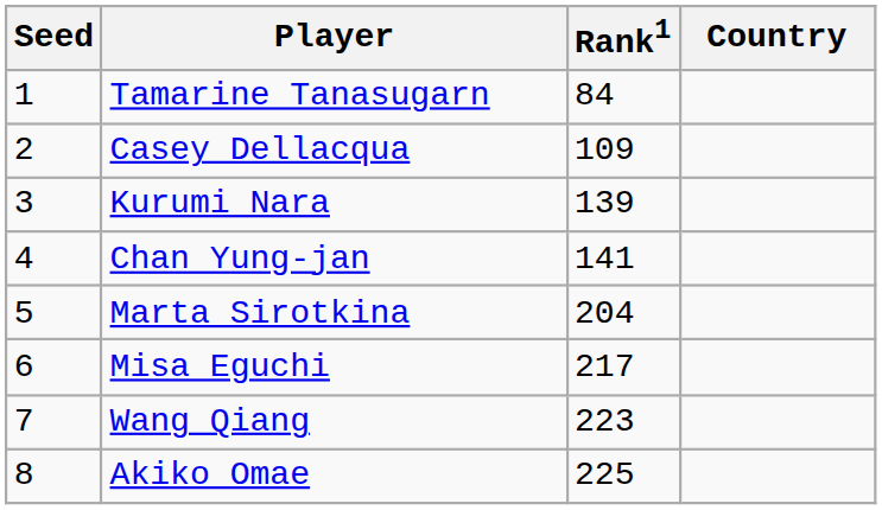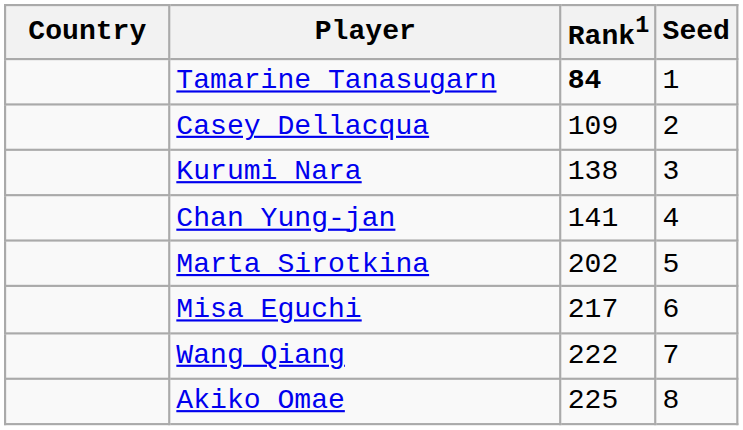 <table class="sortable wikitable">
 <tr>
-<th>Seed</th>
+<th width="70">Country</th>
 <th width="175">Player</th>
 <th>Rank<sup>1</sup></th>
-<th width="70">Country</th>
+<th>Seed</th>
 </tr>
 <tr>
+<td></td>
+<td><a href='#'>Tamarine Tanasugarn</a></td>
+<td><strong>84</strong></td>
 <td>1</td>
-<td><a href='#'>Tamarine Tanasugarn</a></td>
-<td>84</td>
-<td></td>
 </tr>
 <tr>
-<td>2</td>
+<td></td>
 <td><a href='#'>Casey Dellacqua</a></td>
 <td>109</td>
-<td></td>
+<td>2</td>
 </tr>
 <tr>
+<td></td>
+<td><a href='#'>Kurumi Nara</a></td>
+<td>138</td>
 <td>3</td>
-<td><a href='#'>Kurumi Nara</a></td>
-<td>139</td>
-<td></td>
 </tr>
 <tr>
-<td>4</td>
+<td></td>
 <td><a href='#'>Chan Yung-jan</a></td>
 <td>141</td>
-<td></td>
+<td>4</td>
 </tr>
 <tr>
+<td></td>
+<td><a href='#'>Marta Sirotkina</a></td>
+<td>202</td>
 <td>5</td>
-<td><a href='#'>Marta Sirotkina</a></td>
-<td>204</td>
-<td></td>
 </tr>
 <tr>
-<td>6</td>
+<td></td>
 <td><a href='#'>Misa Eguchi</a></td>
 <td>217</td>
-<td></td>
+<td>6</td>
 </tr>
 <tr>
+<td></td>
+<td><a href='#'>Wang Qiang</a></td>
+<td>222</td>
 <td>7</td>
-<td><a href='#'>Wang Qiang</a></td>
-<td>223</td>
-<td></td>
 </tr>
 <tr>
-<td>8</td>
+<td></td>
 <td><a href='#'>Akiko Omae</a></td>
 <td>225</td>
-<td></td>
+<td>8</td>
 </tr>
 </table>
